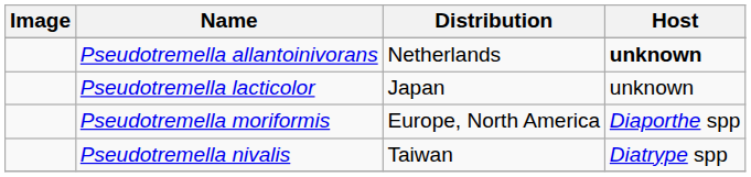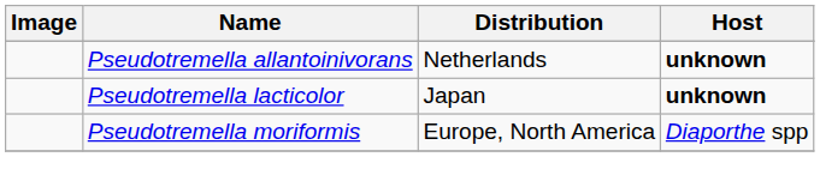 <table class="wikitable sortable collapsible">
 <tr>
 <th>Image</th>
 <th>Name</th>
 <th>Distribution</th>
 <th>Host</th>
 </tr>
 <tr>
 </tr>
 <tr>
 <td></td>
 <td><em><a href='#'>Pseudotremella allantoinivorans</a></em></td>
 <td>Netherlands</td>
 <td><strong>unknown</strong></td>
 </tr>
 <tr>
 <td></td>
 <td><em><a href='#'>Pseudotremella lacticolor</a></em></td>
 <td>Japan</td>
-<td>unknown</td>
+<td><strong>unknown</strong></td>
 </tr>
 <tr>
 <td></td>
 <td><em><a href='#'>Pseudotremella moriformis</a></em></td>
 <td>Europe, North America</td>
 <td><em><a href='#'>Diaporthe</a></em> spp</td>
 </tr>
 <tr>
-<td></td>
-<td><em><a href='#'>Pseudotremella nivalis</a></em></td>
-<td>Taiwan</td>
-<td><em><a href='#'>Diatrype</a></em> spp</td>
-</tr>
-<tr>
 </tr>
 </table>
